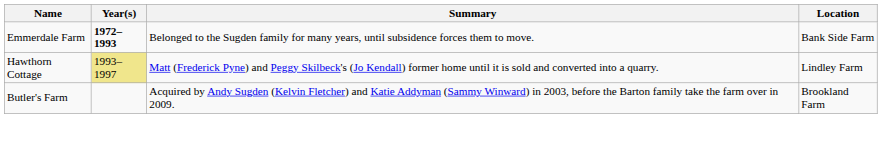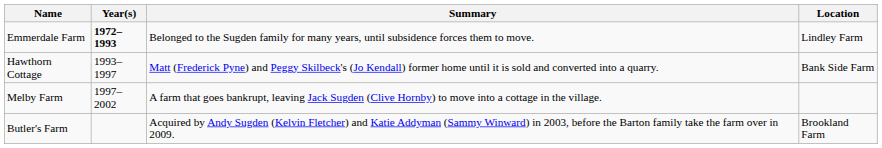 <table class="wikitable">
 <tr>
 <th>Name</th>
 <th>Year(s)</th>
 <th>Summary</th>
 <th>Location</th>
 </tr>
 <tr>
 <td>Emmerdale Farm</td>
 <td><strong>1972–1993</strong></td>
 <td>Belonged to the Sugden family for many years, until subsidence forces them to move.</td>
+<td>Lindley Farm</td>
+</tr>
+<tr>
+<td>Hawthorn Cottage</td>
+<td>1993–1997</td>
+<td><a href='#'>Matt</a> (<a href='#'>Frederick Pyne</a>) and <a href='#'>Peggy Skilbeck</a>'s (<a href='#'>Jo Kendall</a>) former home until it is sold and converted into a quarry.</td>
 <td>Bank Side Farm</td>
 </tr>
 <tr>
-<td>Hawthorn Cottage</td>
-<td style="background: khaki;">1993–1997</td>
-<td><a href='#'>Matt</a> (<a href='#'>Frederick Pyne</a>) and <a href='#'>Peggy Skilbeck</a>'s (<a href='#'>Jo Kendall</a>) former home until it is sold and converted into a quarry.</td>
-<td>Lindley Farm</td>
+<td>Melby Farm</td>
+<td>1997–2002</td>
+<td>A farm that goes bankrupt, leaving <a href='#'>Jack Sugden</a> (<a href='#'>Clive Hornby</a>) to move into a cottage in the village.</td>
+<td></td>
 </tr>
 <tr>
 <td>Butler's Farm</td>
 <td></td>
 <td>Acquired by <a href='#'>Andy Sugden</a> (<a href='#'>Kelvin Fletcher</a>) and <a href='#'>Katie Addyman</a> (<a href='#'>Sammy Winward</a>) in 2003, before the Barton family take the farm over in 2009.</td>
 <td>Brookland Farm</td>
 </tr>
 </table>
